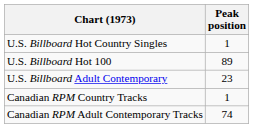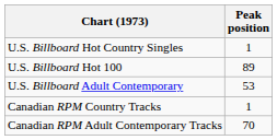 <table class="wikitable sortable">
 <tr>
 <th align="left">Chart (1973)</th>
 <th align="center">Peak<br>position</th>
 </tr>
 <tr>
 <td align="left">U.S. <em>Billboard</em> Hot Country Singles</td>
 <td align="center">1</td>
 </tr>
 <tr>
 <td align="left">U.S. <em>Billboard</em> Hot 100</td>
 <td align="center">89</td>
 </tr>
 <tr>
 <td>U.S. <em>Billboard</em> <a href='#'>Adult Contemporary</a></td>
-<td align="center">23</td>
+<td align="center">53</td>
 </tr>
 <tr>
 <td align="left">Canadian <em>RPM</em> Country Tracks</td>
 <td align="center">1</td>
 </tr>
 <tr>
 <td align="left">Canadian <em>RPM</em> Adult Contemporary Tracks</td>
-<td align="center">74</td>
+<td align="center">70</td>
 </tr>
 </table>
